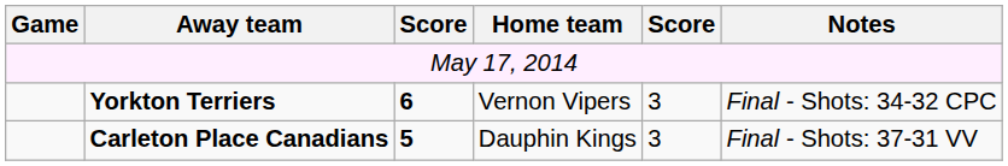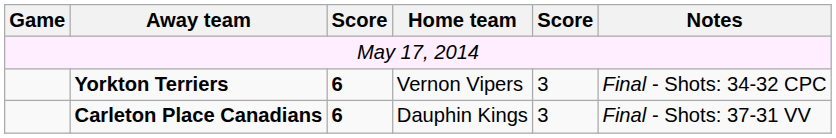 <table class="wikitable">
 <tr>
 <th>Game</th>
 <th>Away team</th>
 <th>Score</th>
 <th>Home team</th>
 <th>Score</th>
 <th>Notes</th>
 </tr>
 <tr style="text-align:center; background:#fef;">
 <td colspan="11"><em>May 17, 2014</em></td>
 </tr>
 <tr>
 <td></td>
 <td><strong>Yorkton Terriers</strong></td>
 <td><strong>6</strong></td>
 <td>Vernon Vipers</td>
 <td>3</td>
 <td><em>Final</em> - Shots: 34-32 CPC</td>
 </tr>
 <tr>
 <td></td>
 <td><strong>Carleton Place Canadians</strong></td>
-<td><strong>5</strong></td>
+<td><strong>6</strong></td>
 <td>Dauphin Kings</td>
 <td>3</td>
 <td><em>Final</em> - Shots: 37-31 VV</td>
 </tr>
 </table>
